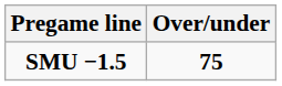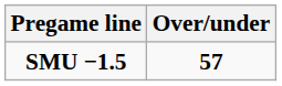 <table class="wikitable" style="margin-right: auto; margin-right: auto; border: none;">
 <tr align="center">
 <th style=>Pregame line</th>
 <th style=>Over/under</th>
 </tr>
 <tr align="center">
 <td><strong>SMU −1.5</strong></td>
-<td><strong>75</strong></td>
+<td><strong>57</strong></td>
 </tr>
 </table>
